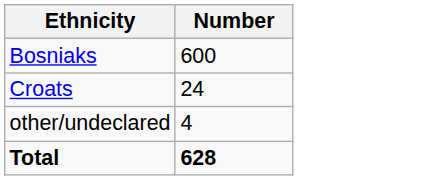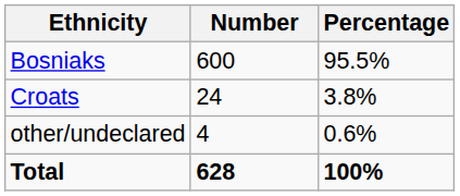 <table class="wikitable">
 <tr>
 <th width="100px">Ethnicity</th>
 <th width="80px">Number</th>
+<th width="80px">Percentage</th>
 </tr>
 <tr>
 <td><a href='#'>Bosniaks</a></td>
 <td>600</td>
+<td>95.5%</td>
 </tr>
 <tr>
 <td><a href='#'>Croats</a></td>
 <td>24</td>
+<td>3.8%</td>
 </tr>
 <tr>
 <td>other/undeclared</td>
 <td>4</td>
+<td>0.6%</td>
 </tr>
 <tr>
 <td><strong>Total</strong></td>
 <td><strong>628</strong></td>
+<td><strong>100%</strong></td>
 </tr>
 </table>
